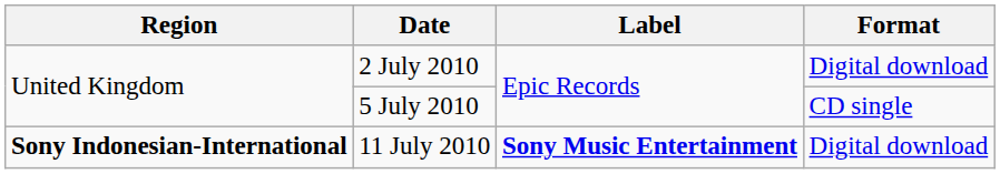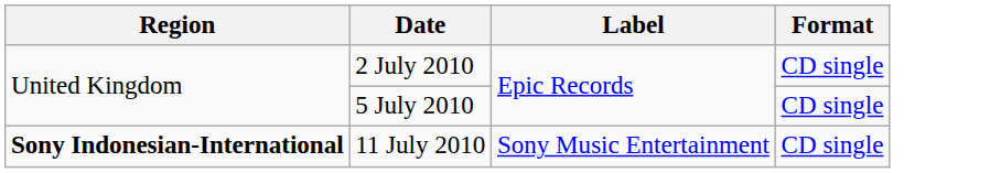 <table class="wikitable">
 <tr>
 <th>Region</th>
 <th>Date</th>
 <th>Label</th>
 <th>Format</th>
 </tr>
 <tr>
 <td rowspan="2">United Kingdom</td>
 <td>2 July 2010</td>
 <td rowspan="2"><a href='#'>Epic Records</a></td>
-<td><a href='#'>Digital download</a></td>
+<td><a href='#'>CD single</a></td>
 </tr>
 <tr>
 <td>5 July 2010</td>
 <td><a href='#'>CD single</a></td>
 </tr>
 <tr>
 <td><strong>Sony Indonesian-International</strong></td>
 <td>11 July 2010</td>
-<td><strong><a href='#'>Sony Music Entertainment</a></strong></td>
-<td><a href='#'>Digital download</a></td>
+<td><a href='#'>Sony Music Entertainment</a></td>
+<td><a href='#'>CD single</a></td>
 </tr>
 </table>
